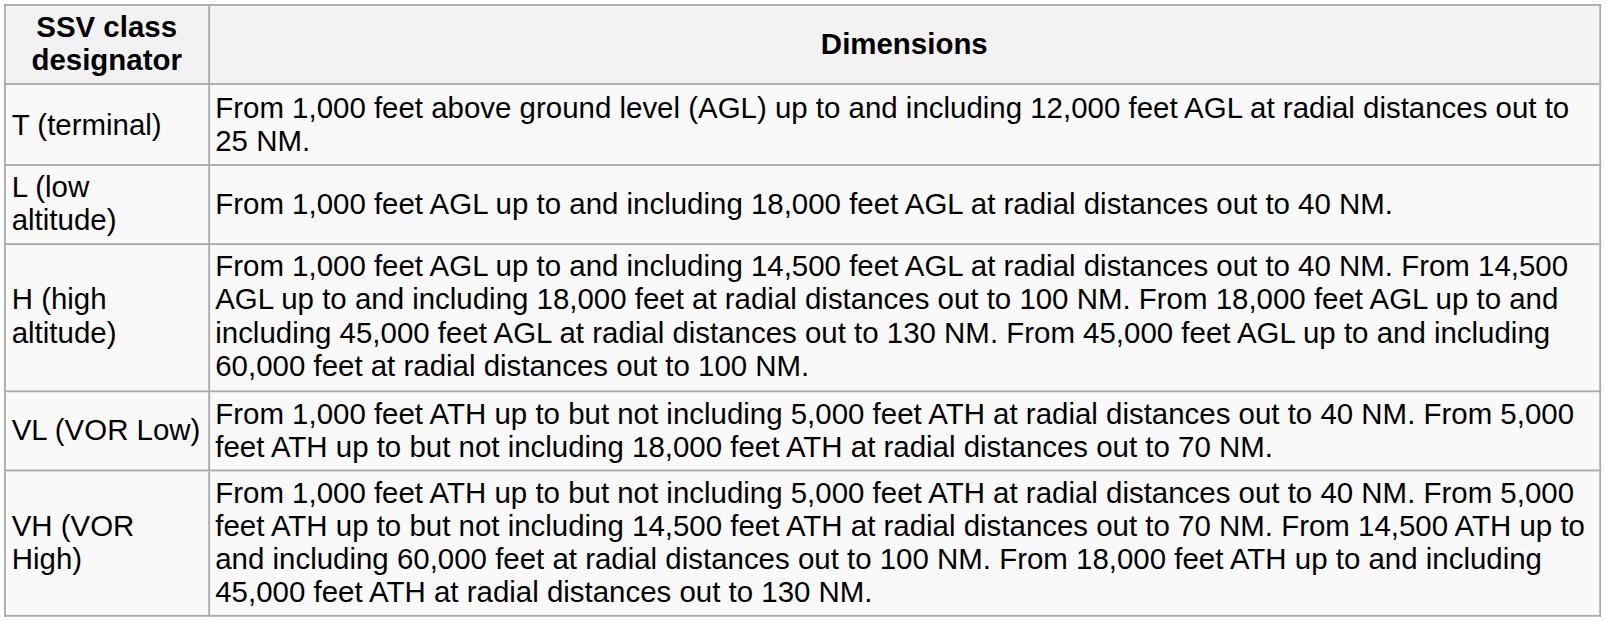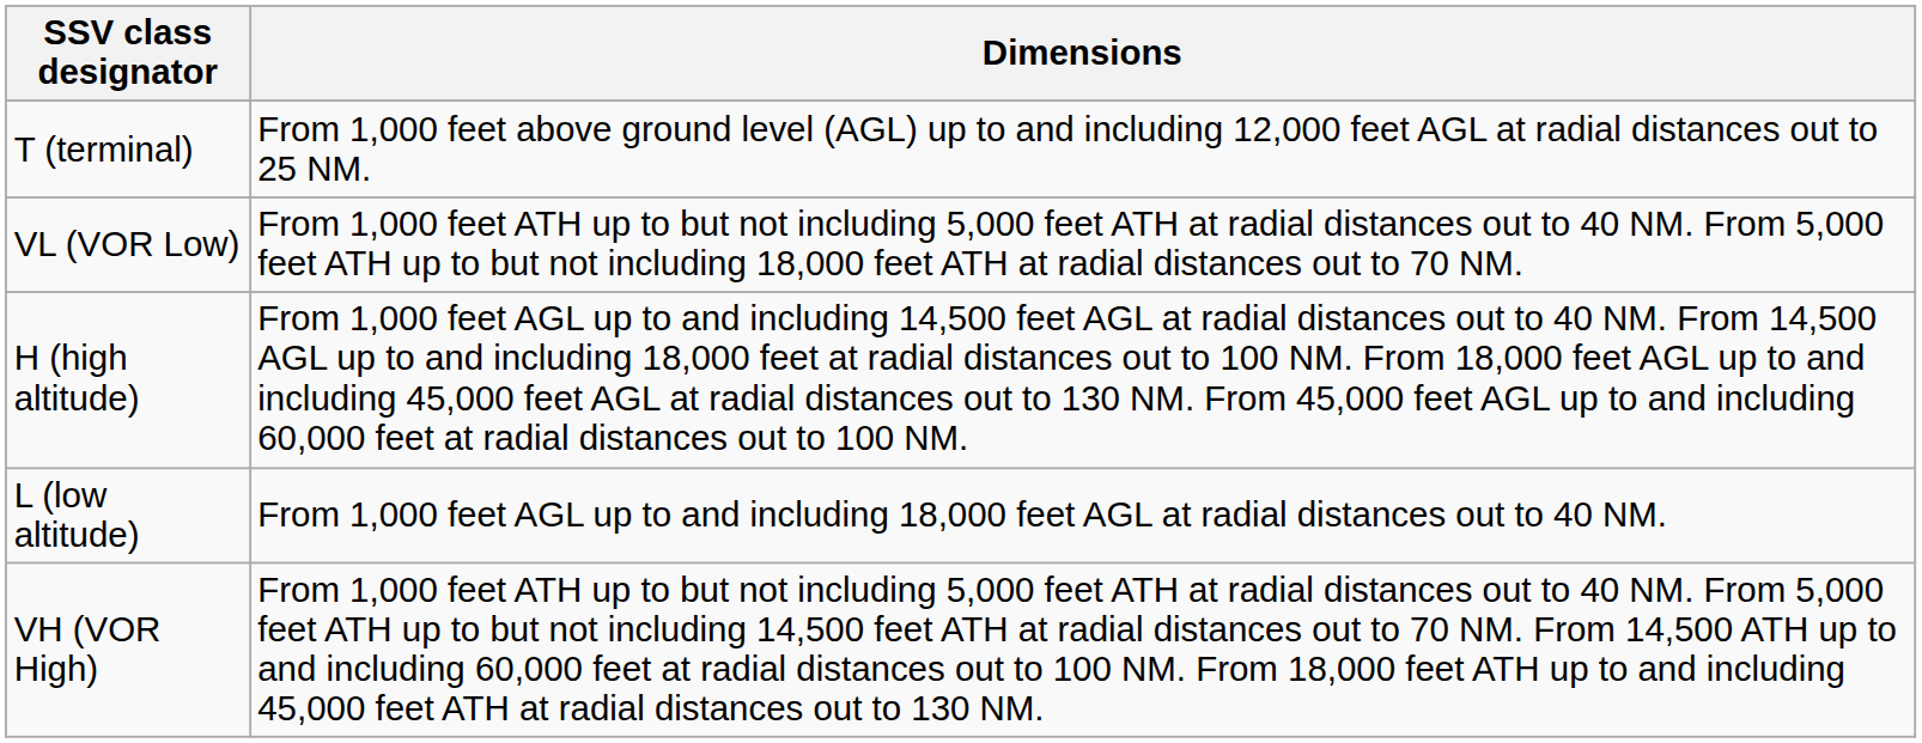 <table class="wikitable" summary="Table of standard service volume classes">
 <tr>
 <th>SSV class designator</th>
 <th>Dimensions</th>
 </tr>
 <tr>
 <td>T (terminal)</td>
 <td>From 1,000 feet above ground level (AGL) up to and including 12,000 feet AGL at radial distances out to 25 NM.</td>
 </tr>
 <tr>
-<td>L (low altitude)</td>
-<td>From 1,000 feet AGL up to and including 18,000 feet AGL at radial distances out to 40 NM.</td>
+<td>VL (VOR Low)</td>
+<td>From 1,000 feet ATH up to but not including 5,000 feet ATH at radial distances out to 40 NM. From 5,000 feet ATH up to but not including 18,000 feet ATH at radial distances out to 70 NM.</td>
 </tr>
 <tr>
 <td>H (high altitude)</td>
 <td>From 1,000 feet AGL up to and including 14,500 feet AGL at radial distances out to 40 NM. From 14,500 AGL up to and including 18,000 feet at radial distances out to 100 NM. From 18,000 feet AGL up to and including 45,000 feet AGL at radial distances out to 130 NM. From 45,000 feet AGL up to and including 60,000 feet at radial distances out to 100 NM.</td>
 </tr>
 <tr>
-<td>VL (VOR Low)</td>
-<td>From 1,000 feet ATH up to but not including 5,000 feet ATH at radial distances out to 40 NM. From 5,000 feet ATH up to but not including 18,000 feet ATH at radial distances out to 70 NM.</td>
+<td>L (low altitude)</td>
+<td>From 1,000 feet AGL up to and including 18,000 feet AGL at radial distances out to 40 NM.</td>
 </tr>
 <tr>
 <td>VH (VOR High)</td>
 <td>From 1,000 feet ATH up to but not including 5,000 feet ATH at radial distances out to 40 NM. From 5,000 feet ATH up to but not including 14,500 feet ATH at radial distances out to 70 NM. From 14,500 ATH up to and including 60,000 feet at radial distances out to 100 NM. From 18,000 feet ATH up to and including 45,000 feet ATH at radial distances out to 130 NM.</td>
 </tr>
 </table>
